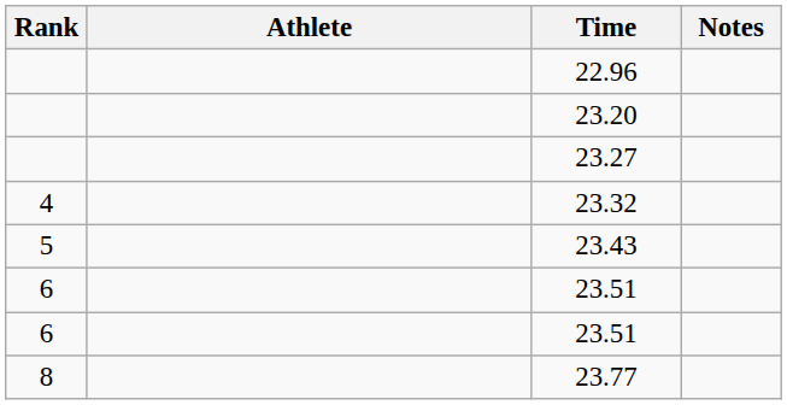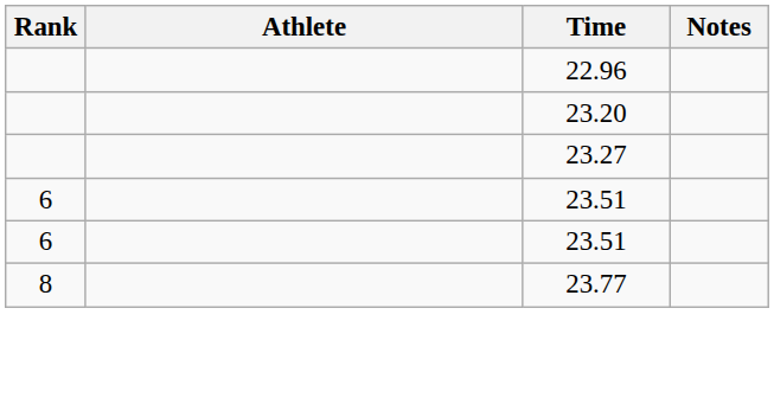 <table class="wikitable" style="text-align:center">
 <tr>
 <th width=40>Rank</th>
 <th width=250>Athlete</th>
 <th width=80>Time</th>
 <th width=50>Notes</th>
 </tr>
 <tr>
 <td></td>
 <td align=left></td>
 <td>22.96</td>
 <td></td>
 </tr>
 <tr>
 <td></td>
 <td align=left></td>
 <td>23.20</td>
 <td></td>
 </tr>
 <tr>
 <td></td>
 <td align=left></td>
 <td>23.27</td>
 <td></td>
 </tr>
 <tr>
-<td>4</td>
-<td align=left></td>
-<td>23.32</td>
-<td></td>
-</tr>
-<tr>
-<td>5</td>
-<td align=left></td>
-<td>23.43</td>
-<td></td>
-</tr>
-<tr>
 <td>6</td>
 <td align=left></td>
 <td>23.51</td>
 <td></td>
 </tr>
 <tr>
 <td>6</td>
 <td align=left></td>
 <td>23.51</td>
 <td></td>
 </tr>
 <tr>
 <td>8</td>
 <td align=left></td>
 <td>23.77</td>
 <td></td>
 </tr>
 </table>
